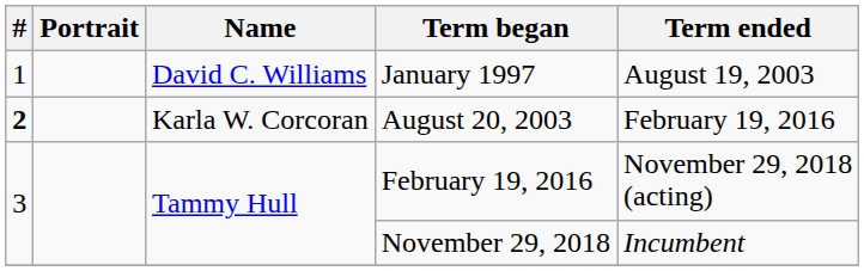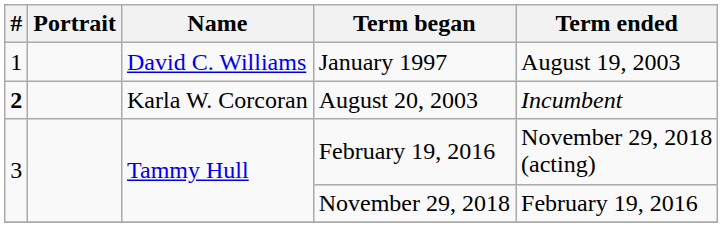 <table class="wikitable">
 <tr>
 <th>#</th>
 <th>Portrait</th>
 <th>Name</th>
 <th>Term began</th>
 <th>Term ended</th>
 </tr>
 <tr>
 <td>1</td>
 <td></td>
 <td><a href='#'>David C. Williams</a></td>
 <td>January 1997</td>
 <td>August 19, 2003</td>
 </tr>
 <tr>
 <td><strong>2</strong></td>
 <td></td>
 <td>Karla W. Corcoran</td>
 <td>August 20, 2003</td>
-<td>February 19, 2016</td>
+<td><em>Incumbent</em></td>
 </tr>
 <tr>
 <td rowspan="2">3</td>
 <td rowspan="2"></td>
 <td rowspan="2"><a href='#'>Tammy Hull</a></td>
 <td>February 19, 2016</td>
 <td>November 29, 2018<br>(acting)</td>
 </tr>
 <tr>
 <td>November 29, 2018</td>
-<td><em>Incumbent</em></td>
+<td>February 19, 2016</td>
 </tr>
 <tr>
 </tr>
 </table>
